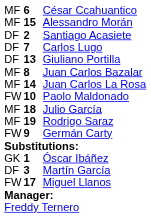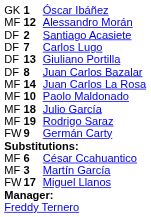 <table style="font-size:90%; margin:0.2em auto;" cellspacing="0" cellpadding="0">
 <tr>
 <th width="25"></th>
 <th width="25"></th>
 </tr>
 <tr>
-<td>MF</td>
-<td><strong>6</strong></td>
-<td> <a href='#'>César Ccahuantico</a></td>
+<td>GK</td>
+<td><strong>1</strong></td>
+<td> <a href='#'>Óscar Ibáñez</a></td>
 <td></td>
 <td></td>
 </tr>
 <tr>
 <td>MF</td>
-<td><strong>15</strong></td>
+<td><strong>12</strong></td>
 <td> <a href='#'>Alessandro Morán</a></td>
 <td></td>
 <td></td>
 </tr>
 <tr>
 <td>DF</td>
 <td><strong>2</strong></td>
 <td> <a href='#'>Santiago Acasiete</a></td>
 </tr>
 <tr>
 <td>DF</td>
 <td><strong>7</strong></td>
 <td> <a href='#'>Carlos Lugo</a></td>
 </tr>
 <tr>
 <td>DF</td>
 <td><strong>13</strong></td>
 <td> <a href='#'>Giuliano Portilla</a></td>
 </tr>
 <tr>
-<td>MF</td>
+<td>DF</td>
 <td><strong>8</strong></td>
 <td> <a href='#'>Juan Carlos Bazalar</a></td>
 <td></td>
 <td></td>
 </tr>
 <tr>
 <td>MF</td>
 <td><strong>14</strong></td>
 <td> <a href='#'>Juan Carlos La Rosa</a></td>
 <td></td>
 <td></td>
 </tr>
 <tr>
-<td>FW</td>
+<td>MF</td>
 <td><strong>10</strong></td>
 <td> <a href='#'>Paolo Maldonado</a></td>
 <td></td>
 <td></td>
 </tr>
 <tr>
 <td>MF</td>
 <td><strong>18</strong></td>
 <td> <a href='#'>Julio García</a></td>
 <td></td>
 <td></td>
 </tr>
 <tr>
 <td>MF</td>
 <td><strong>19</strong></td>
 <td> <a href='#'>Rodrigo Saraz</a></td>
 <td></td>
 <td></td>
 </tr>
 <tr>
 <td>FW</td>
 <td><strong>9</strong></td>
 <td> <a href='#'>Germán Carty</a></td>
 <td></td>
 <td></td>
 </tr>
 <tr>
 <td colspan=3><strong>Substitutions:</strong></td>
 </tr>
 <tr>
-<td>GK</td>
-<td><strong>1</strong></td>
-<td> <a href='#'>Óscar Ibáñez</a></td>
+<td>MF</td>
+<td><strong>6</strong></td>
+<td> <a href='#'>César Ccahuantico</a></td>
 <td></td>
 <td></td>
 </tr>
 <tr>
-<td>DF</td>
+<td>MF</td>
 <td><strong>3</strong></td>
 <td> <a href='#'>Martín García</a></td>
 <td></td>
 <td></td>
 </tr>
 <tr>
 <td>FW</td>
 <td><strong>17</strong></td>
 <td> <a href='#'>Miguel Llanos</a></td>
 <td></td>
 <td></td>
 </tr>
 <tr>
 <td colspan=3><strong>Manager:</strong></td>
 </tr>
 <tr>
 <td colspan=4> <a href='#'>Freddy Ternero</a></td>
 </tr>
 </table>
